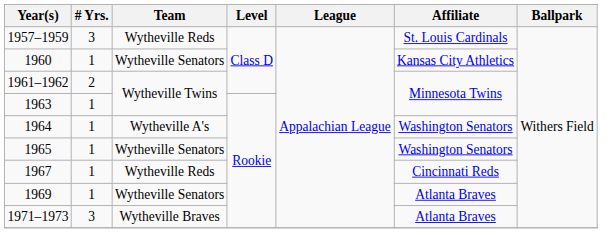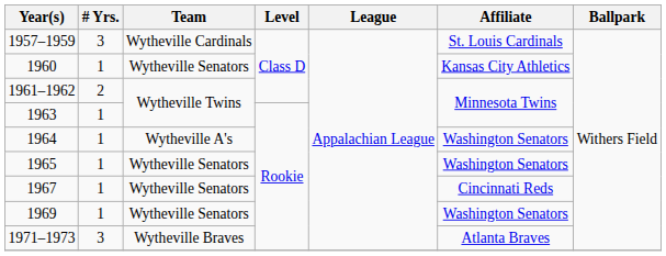 <table class="wikitable" style="text-align:center; font-size: 95%;">
 <tr>
 <th>Year(s)</th>
 <th># Yrs.</th>
 <th>Team</th>
 <th>Level</th>
 <th>League</th>
 <th>Affiliate</th>
 <th>Ballpark</th>
 </tr>
 <tr>
 <td>1957–1959</td>
 <td>3</td>
-<td>Wytheville Reds</td>
+<td>Wytheville Cardinals</td>
 <td rowspan=3><a href='#'>Class D</a></td>
 <td rowspan=9><a href='#'>Appalachian League</a></td>
 <td><a href='#'>St. Louis Cardinals</a></td>
 <td rowspan=9>Withers Field</td>
 </tr>
 <tr>
 <td>1960</td>
 <td>1</td>
 <td>Wytheville Senators</td>
 <td><a href='#'>Kansas City Athletics</a></td>
 </tr>
 <tr>
 <td>1961–1962</td>
 <td>2</td>
 <td rowspan=2>Wytheville Twins</td>
 <td rowspan=2><a href='#'>Minnesota Twins</a></td>
 </tr>
 <tr>
 <td>1963</td>
 <td>1</td>
 <td rowspan=6><a href='#'>Rookie</a></td>
 </tr>
 <tr>
 <td>1964</td>
 <td>1</td>
 <td>Wytheville A's</td>
 <td><a href='#'>Washington Senators</a></td>
 </tr>
 <tr>
 <td>1965</td>
 <td>1</td>
 <td>Wytheville Senators</td>
 <td><a href='#'>Washington Senators</a></td>
 </tr>
 <tr>
 <td>1967</td>
 <td>1</td>
-<td>Wytheville Reds</td>
+<td>Wytheville Senators</td>
 <td><a href='#'>Cincinnati Reds</a></td>
 </tr>
 <tr>
 <td>1969</td>
 <td>1</td>
 <td>Wytheville Senators</td>
-<td><a href='#'>Atlanta Braves</a></td>
+<td><a href='#'>Washington Senators</a></td>
 </tr>
 <tr>
 <td>1971–1973</td>
 <td>3</td>
 <td>Wytheville Braves</td>
 <td><a href='#'>Atlanta Braves</a></td>
 </tr>
 <tr>
 </tr>
 </table>
